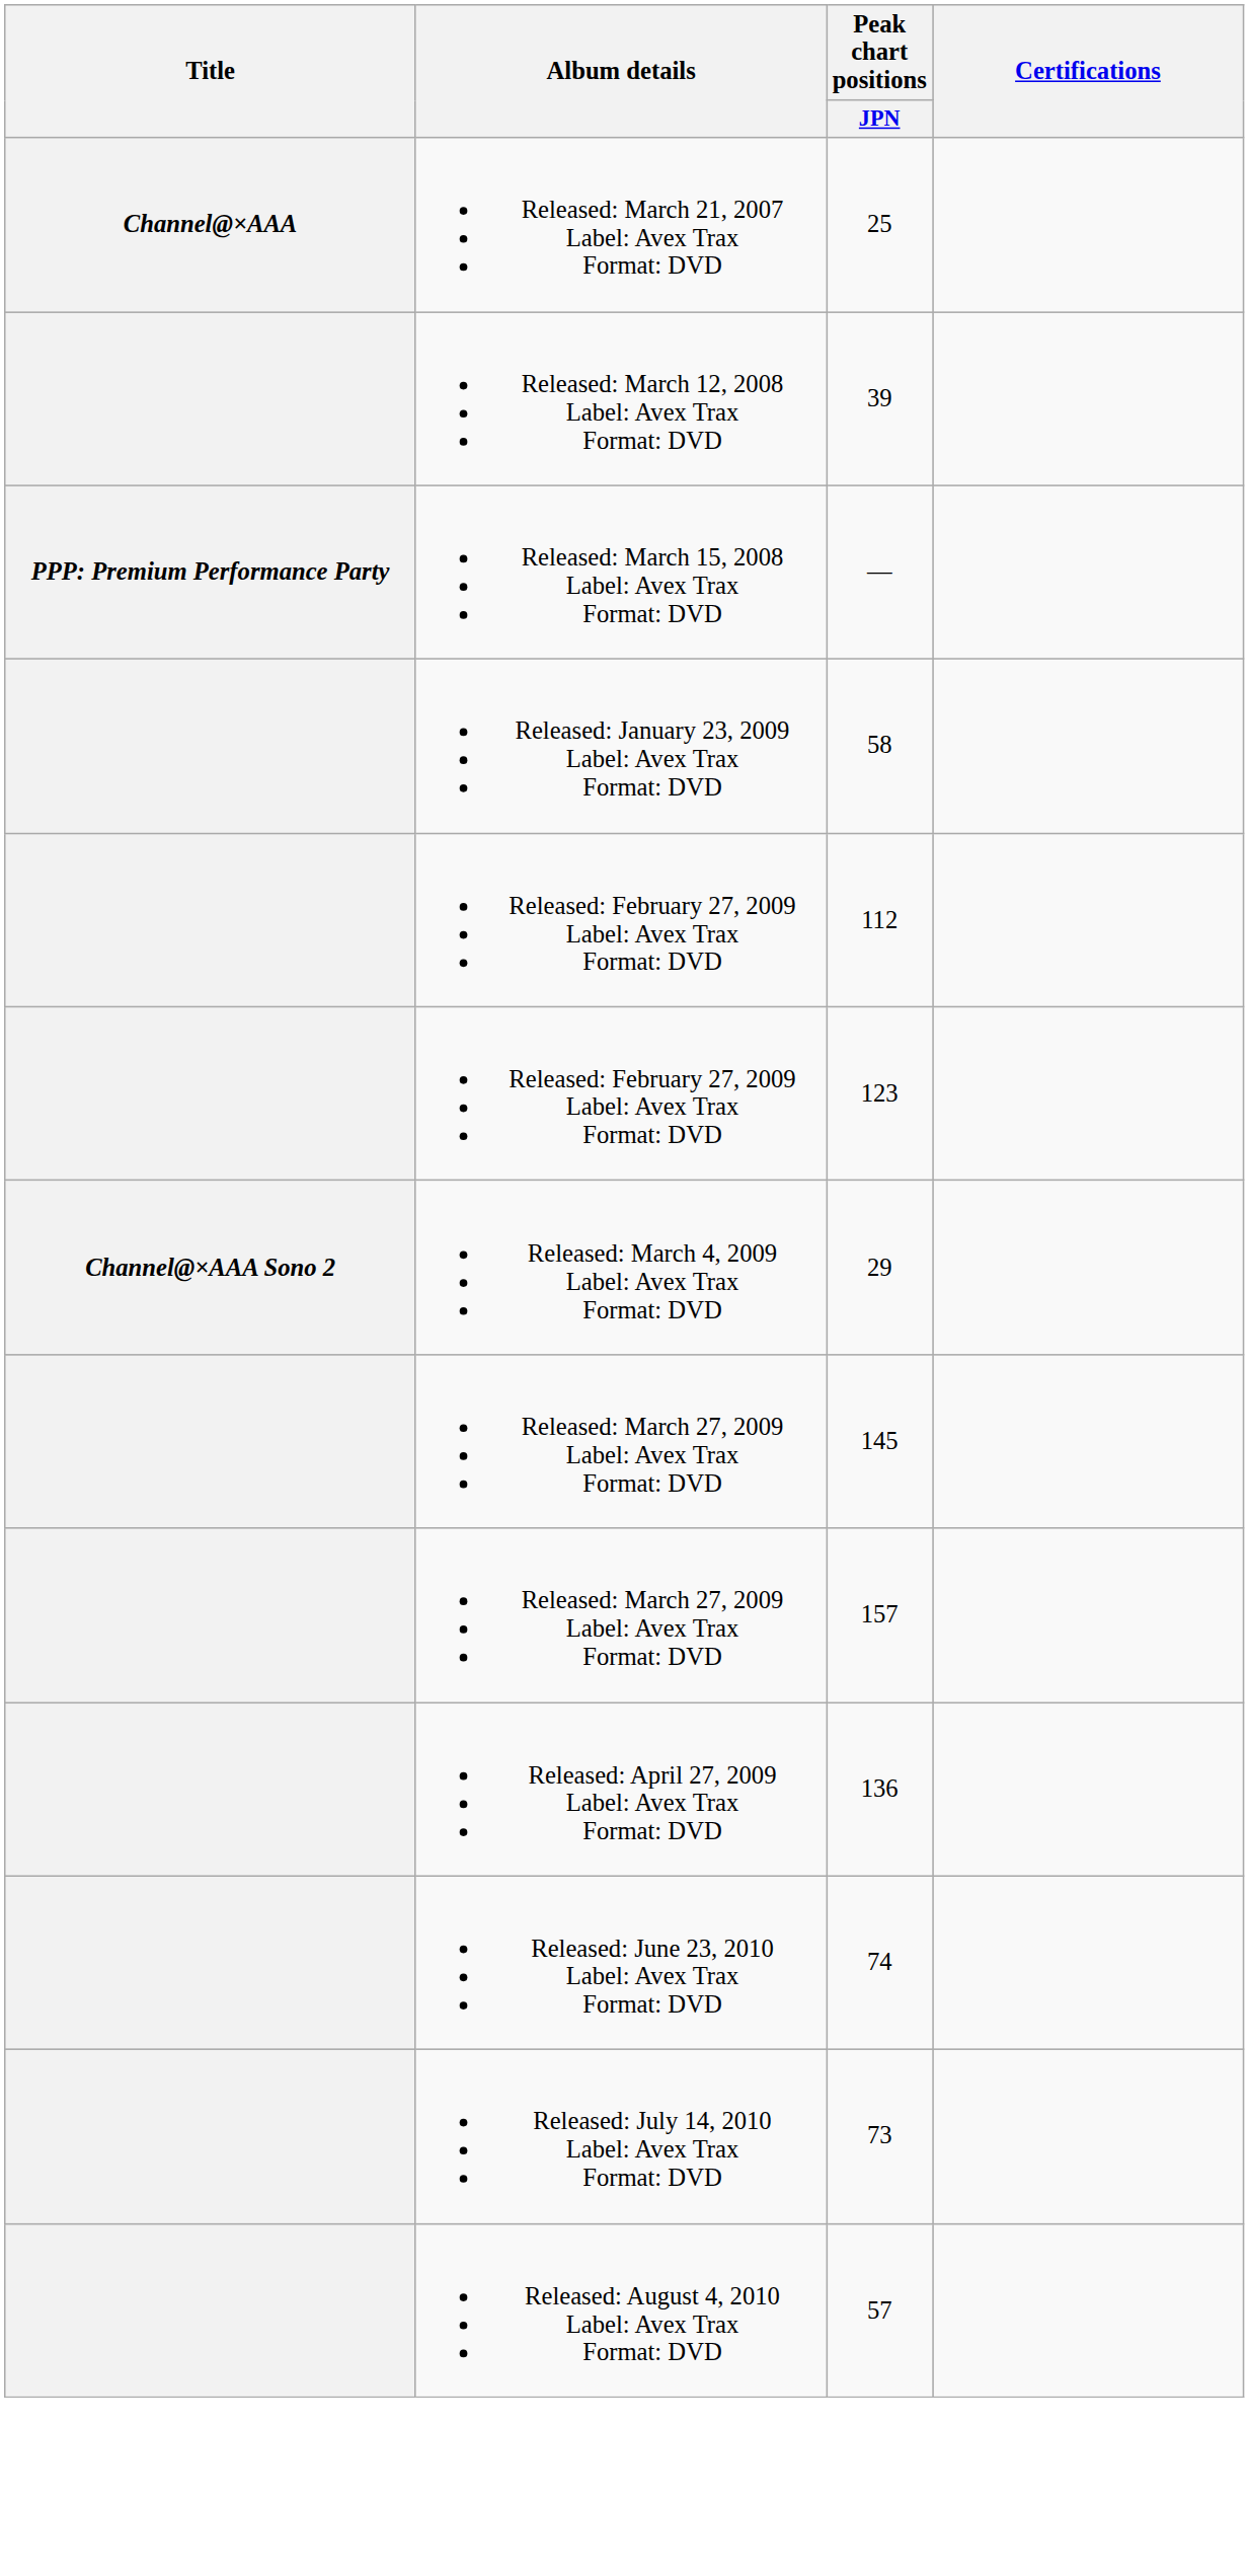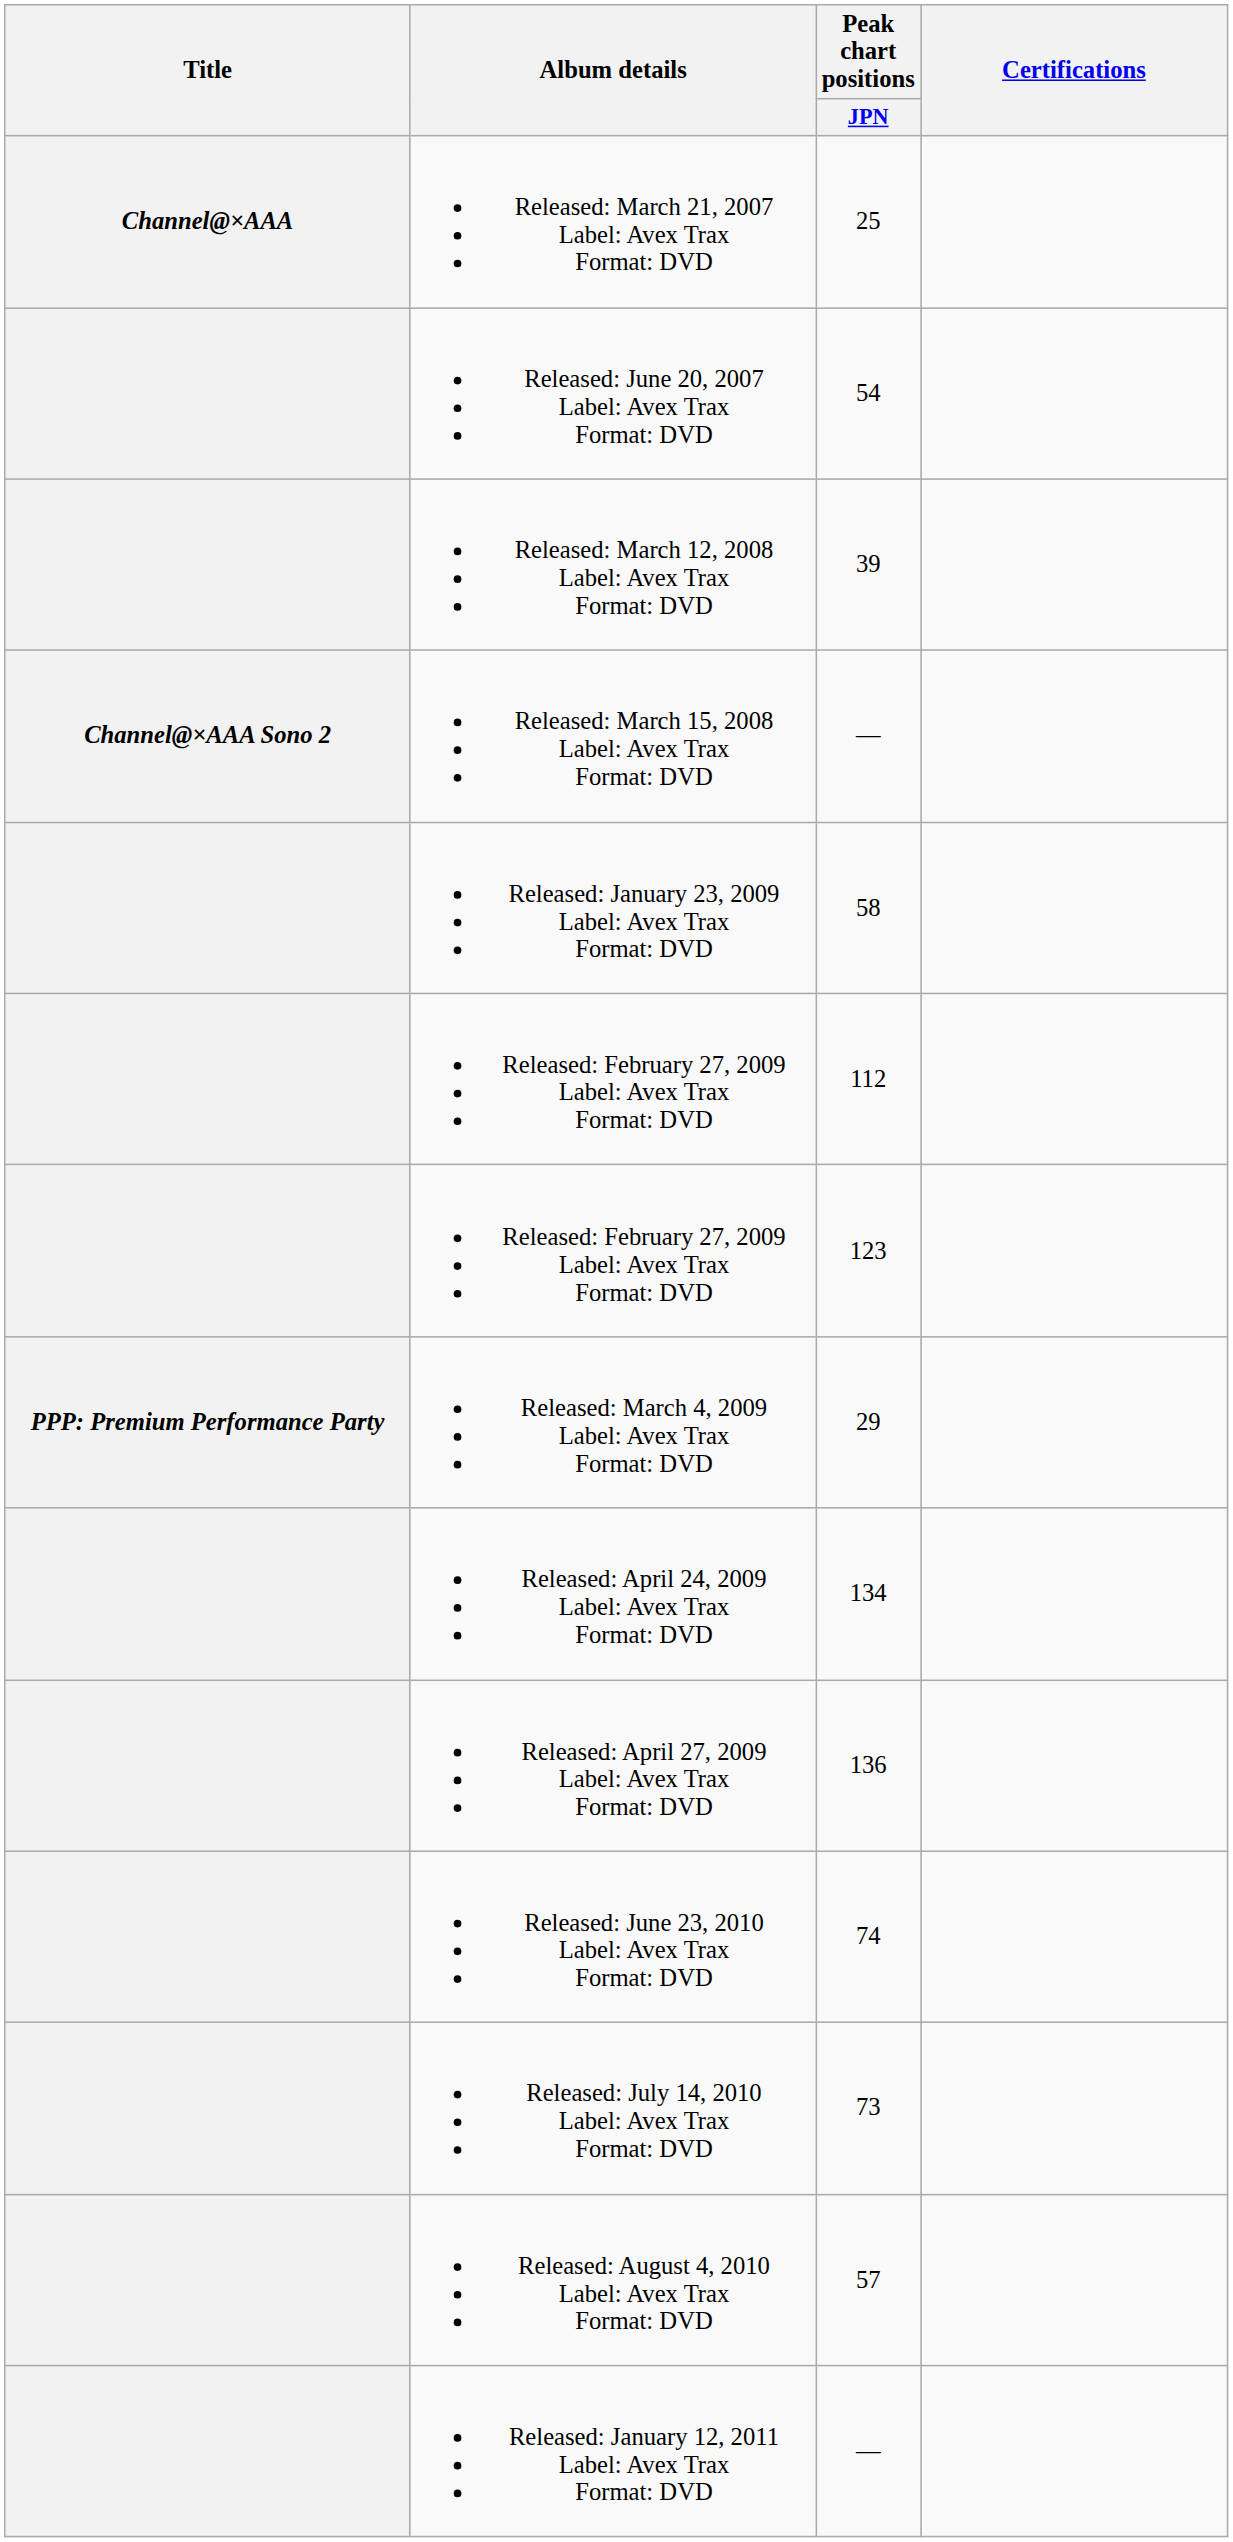 <table class="wikitable plainrowheaders" style="text-align:center;" border="1">
 <tr>
 <th scope="col" rowspan="2" style="width:16em;">Title</th>
 <th scope="col" rowspan="2" style="width:16em;">Album details</th>
 <th scope="col" colspan="1">Peak chart positions</th>
 <th scope="col" rowspan="2" style="width:12em;"><a href='#'>Certifications</a></th>
 </tr>
 <tr>
 <th scope="col" style="width:2.2em;font-size:90%;"><a href='#'>JPN</a><br></th>
 </tr>
 <tr>
 <th scope="row"><em>Channel@×AAA</em></th>
 <td><br><ul><li>Released: March 21, 2007</li><li>Label: Avex Trax</li><li>Format: DVD</li></ul></td>
 <td>25</td>
 <td></td>
 </tr>
 <tr>
 <th scope="row"></th>
+<td><br><ul><li>Released: June 20, 2007</li><li>Label: Avex Trax</li><li>Format: DVD</li></ul></td>
+<td>54</td>
+<td></td>
+</tr>
+<tr>
+<th scope="row"></th>
 <td><br><ul><li>Released: March 12, 2008</li><li>Label: Avex Trax</li><li>Format: DVD</li></ul></td>
 <td>39</td>
 <td></td>
 </tr>
 <tr>
-<th scope="row"><em>PPP: Premium Performance Party</em></th>
+<th scope="row"><em>Channel@×AAA Sono 2</em></th>
 <td><br><ul><li>Released: March 15, 2008</li><li>Label: Avex Trax</li><li>Format: DVD</li></ul></td>
 <td>—</td>
 <td></td>
 </tr>
 <tr>
 <th scope="row"></th>
 <td><br><ul><li>Released: January 23, 2009</li><li>Label: Avex Trax</li><li>Format: DVD</li></ul></td>
 <td>58</td>
 <td></td>
 </tr>
 <tr>
 <th scope="row"></th>
 <td><br><ul><li>Released: February 27, 2009</li><li>Label: Avex Trax</li><li>Format: DVD</li></ul></td>
 <td>112</td>
 <td></td>
 </tr>
 <tr>
 <th scope="row"></th>
 <td><br><ul><li>Released: February 27, 2009</li><li>Label: Avex Trax</li><li>Format: DVD</li></ul></td>
 <td>123</td>
 <td></td>
 </tr>
 <tr>
-<th scope="row"><em>Channel@×AAA Sono 2</em></th>
+<th scope="row"><em>PPP: Premium Performance Party</em></th>
 <td><br><ul><li>Released: March 4, 2009</li><li>Label: Avex Trax</li><li>Format: DVD</li></ul></td>
 <td>29</td>
 <td></td>
 </tr>
 <tr>
 <th scope="row"></th>
-<td><br><ul><li>Released: March 27, 2009</li><li>Label: Avex Trax</li><li>Format: DVD</li></ul></td>
-<td>145</td>
-<td></td>
-</tr>
-<tr>
-<th scope="row"></th>
-<td><br><ul><li>Released: March 27, 2009</li><li>Label: Avex Trax</li><li>Format: DVD</li></ul></td>
-<td>157</td>
+<td><br><ul><li>Released: April 24, 2009</li><li>Label: Avex Trax</li><li>Format: DVD</li></ul></td>
+<td>134</td>
 <td></td>
 </tr>
 <tr>
 <th scope="row"></th>
 <td><br><ul><li>Released: April 27, 2009</li><li>Label: Avex Trax</li><li>Format: DVD</li></ul></td>
 <td>136</td>
 <td></td>
 </tr>
 <tr>
 <th scope="row"></th>
 <td><br><ul><li>Released: June 23, 2010</li><li>Label: Avex Trax</li><li>Format: DVD</li></ul></td>
 <td>74</td>
 <td></td>
 </tr>
 <tr>
 <th scope="row"></th>
 <td><br><ul><li>Released: July 14, 2010</li><li>Label: Avex Trax</li><li>Format: DVD</li></ul></td>
 <td>73</td>
 <td></td>
 </tr>
 <tr>
 <th scope="row"></th>
 <td><br><ul><li>Released: August 4, 2010</li><li>Label: Avex Trax</li><li>Format: DVD</li></ul></td>
 <td>57</td>
 <td></td>
 </tr>
+<tr>
+<th scope="row"></th>
+<td><br><ul><li>Released: January 12, 2011</li><li>Label: Avex Trax</li><li>Format: DVD</li></ul></td>
+<td>—</td>
+<td></td>
+</tr>
 </table>
